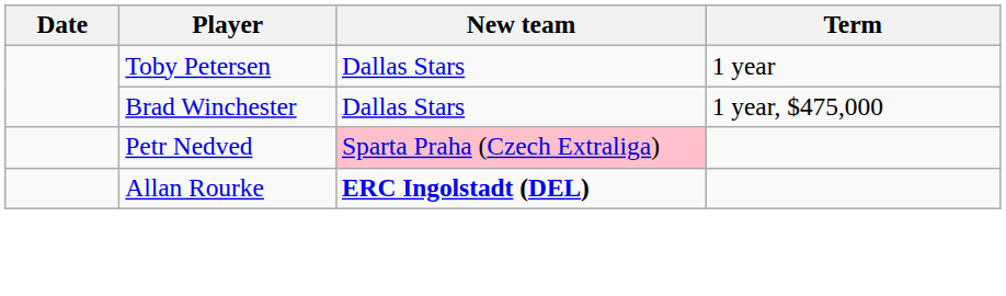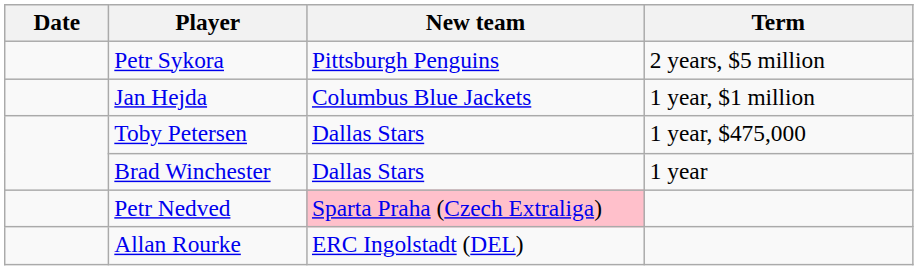 <table class="wikitable">
 <tr style="background:#ddd; text-align:center;">
 <th style="width: 4em;">Date</th>
 <th style="width: 8em;">Player</th>
 <th style="width: 14em;">New team</th>
 <th style="width: 11em;">Term</th>
 </tr>
 <tr>
+<td></td>
+<td><a href='#'>Petr Sykora</a></td>
+<td><a href='#'>Pittsburgh Penguins</a></td>
+<td>2 years, $5 million</td>
+</tr>
+<tr>
+<td></td>
+<td><a href='#'>Jan Hejda</a></td>
+<td><a href='#'>Columbus Blue Jackets</a></td>
+<td>1 year, $1 million</td>
+</tr>
+<tr>
 <td rowspan=2></td>
 <td><a href='#'>Toby Petersen</a></td>
 <td><a href='#'>Dallas Stars</a></td>
-<td>1 year</td>
+<td>1 year, $475,000</td>
 </tr>
 <tr>
 <td><a href='#'>Brad Winchester</a></td>
 <td><a href='#'>Dallas Stars</a></td>
-<td>1 year, $475,000</td>
+<td>1 year</td>
 </tr>
 <tr>
 <td></td>
 <td><a href='#'>Petr Nedved</a></td>
 <td style="background: pink;"><a href='#'>Sparta Praha</a> (<a href='#'>Czech Extraliga</a>)</td>
 <td></td>
 </tr>
 <tr>
 <td></td>
 <td><a href='#'>Allan Rourke</a></td>
-<td><strong><a href='#'>ERC Ingolstadt</a> (<a href='#'>DEL</a>)</strong></td>
+<td><a href='#'>ERC Ingolstadt</a> (<a href='#'>DEL</a>)</td>
 <td></td>
 </tr>
 </table>
